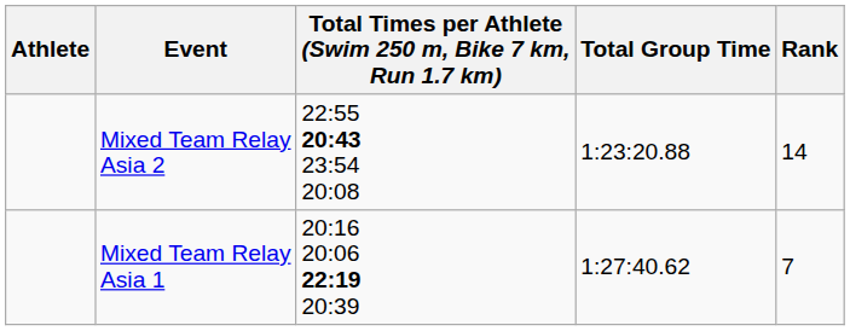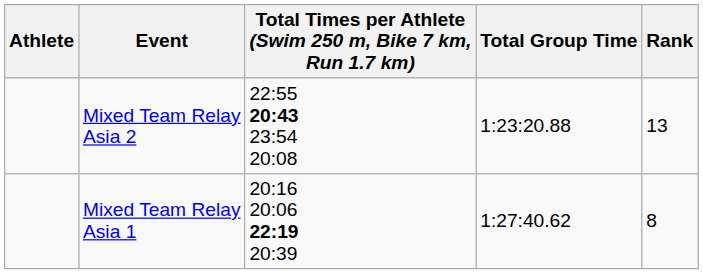 <table class="wikitable" border="1">
 <tr>
 <th>Athlete</th>
 <th>Event</th>
 <th>Total Times per Athlete <br> <em>(Swim 250 m, Bike 7 km, <br> Run 1.7 km)</em></th>
 <th>Total Group Time</th>
 <th>Rank</th>
 </tr>
 <tr>
 <td><br><strong></strong><br><br></td>
 <td><a href='#'>Mixed Team Relay <br> Asia 2</a></td>
 <td>22:55<br><strong>20:43</strong><br>23:54<br>20:08</td>
 <td>1:23:20.88</td>
-<td>14</td>
+<td>13</td>
 </tr>
 <tr>
 <td><br><br><strong></strong><br></td>
 <td><a href='#'>Mixed Team Relay <br> Asia 1</a></td>
 <td>20:16<br>20:06<br><strong>22:19</strong><br>20:39</td>
 <td>1:27:40.62</td>
-<td>7</td>
+<td>8</td>
 </tr>
 </table>
